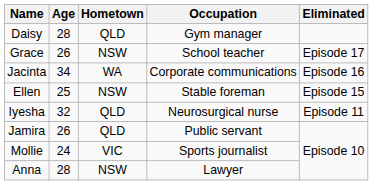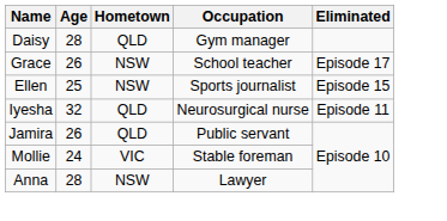 <table class="wikitable plainrowheaders" style="text-align:center">
 <tr>
 <th scope="col">Name</th>
 <th scope="col">Age</th>
 <th scope="col">Hometown</th>
 <th scope="col">Occupation</th>
 <th scope="col">Eliminated</th>
 </tr>
 <tr>
 <td>Daisy</td>
 <td>28</td>
 <td>QLD</td>
 <td>Gym manager</td>
 <td></td>
 </tr>
 <tr>
 <td>Grace</td>
 <td>26</td>
 <td>NSW</td>
 <td>School teacher</td>
 <td>Episode 17</td>
 </tr>
 <tr>
-<td>Jacinta</td>
-<td>34</td>
-<td>WA</td>
-<td>Corporate communications</td>
-<td>Episode 16</td>
-</tr>
-<tr>
 <td>Ellen</td>
 <td>25</td>
 <td>NSW</td>
-<td>Stable foreman</td>
+<td>Sports journalist</td>
 <td>Episode 15</td>
 </tr>
 <tr>
 <td>Iyesha</td>
 <td>32</td>
 <td>QLD</td>
 <td>Neurosurgical nurse</td>
 <td>Episode 11</td>
 </tr>
 <tr>
 <td>Jamira</td>
 <td>26</td>
 <td>QLD</td>
 <td>Public servant</td>
 <td rowspan="3">Episode 10</td>
 </tr>
 <tr>
 <td>Mollie</td>
 <td>24</td>
 <td>VIC</td>
-<td>Sports journalist</td>
+<td>Stable foreman</td>
 </tr>
 <tr>
 <td>Anna</td>
 <td>28</td>
 <td>NSW</td>
 <td>Lawyer</td>
 </tr>
 </table>
